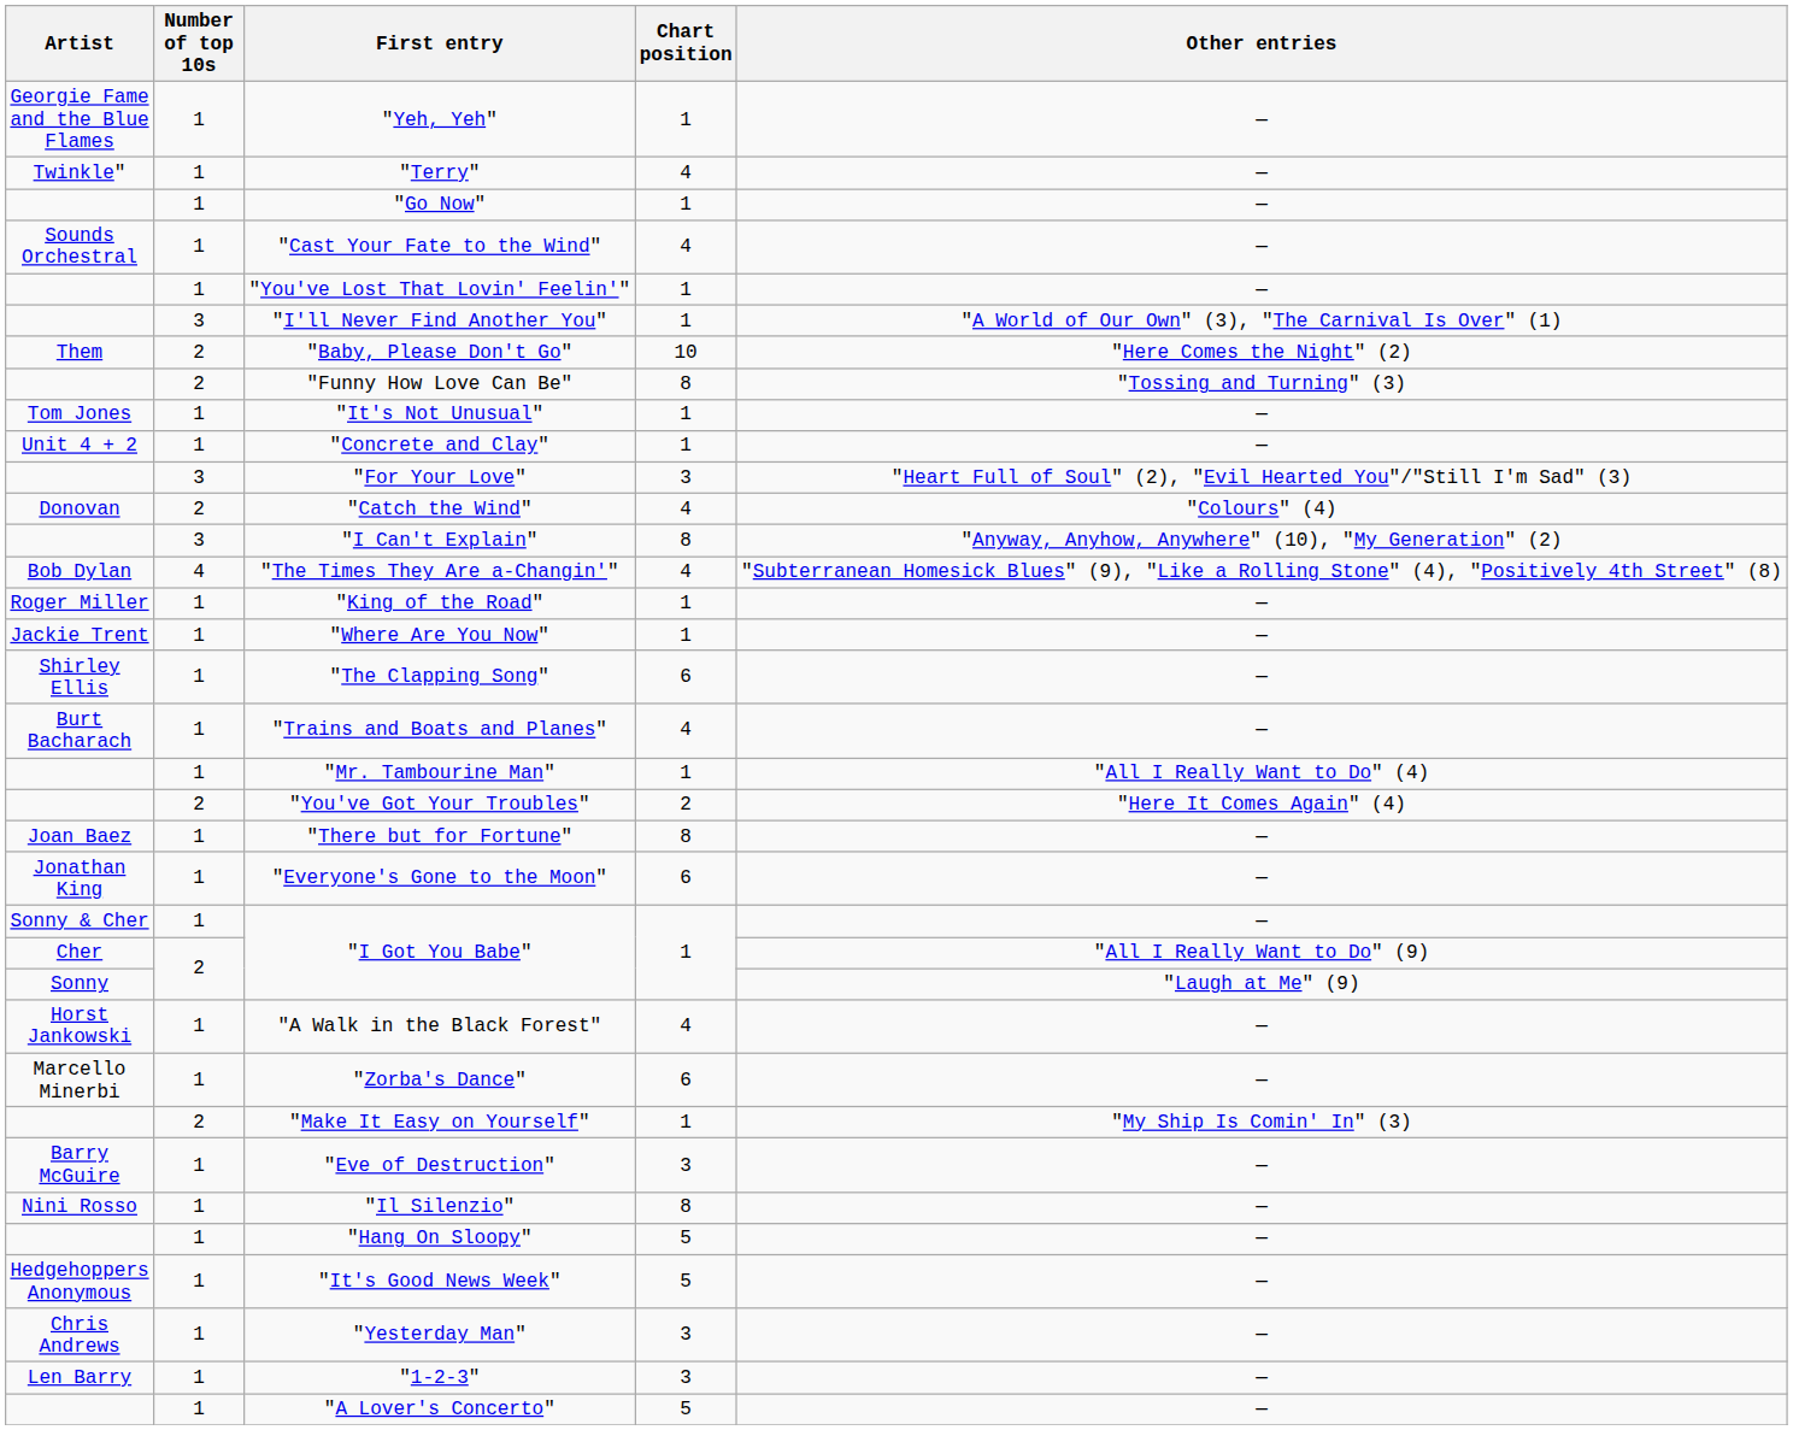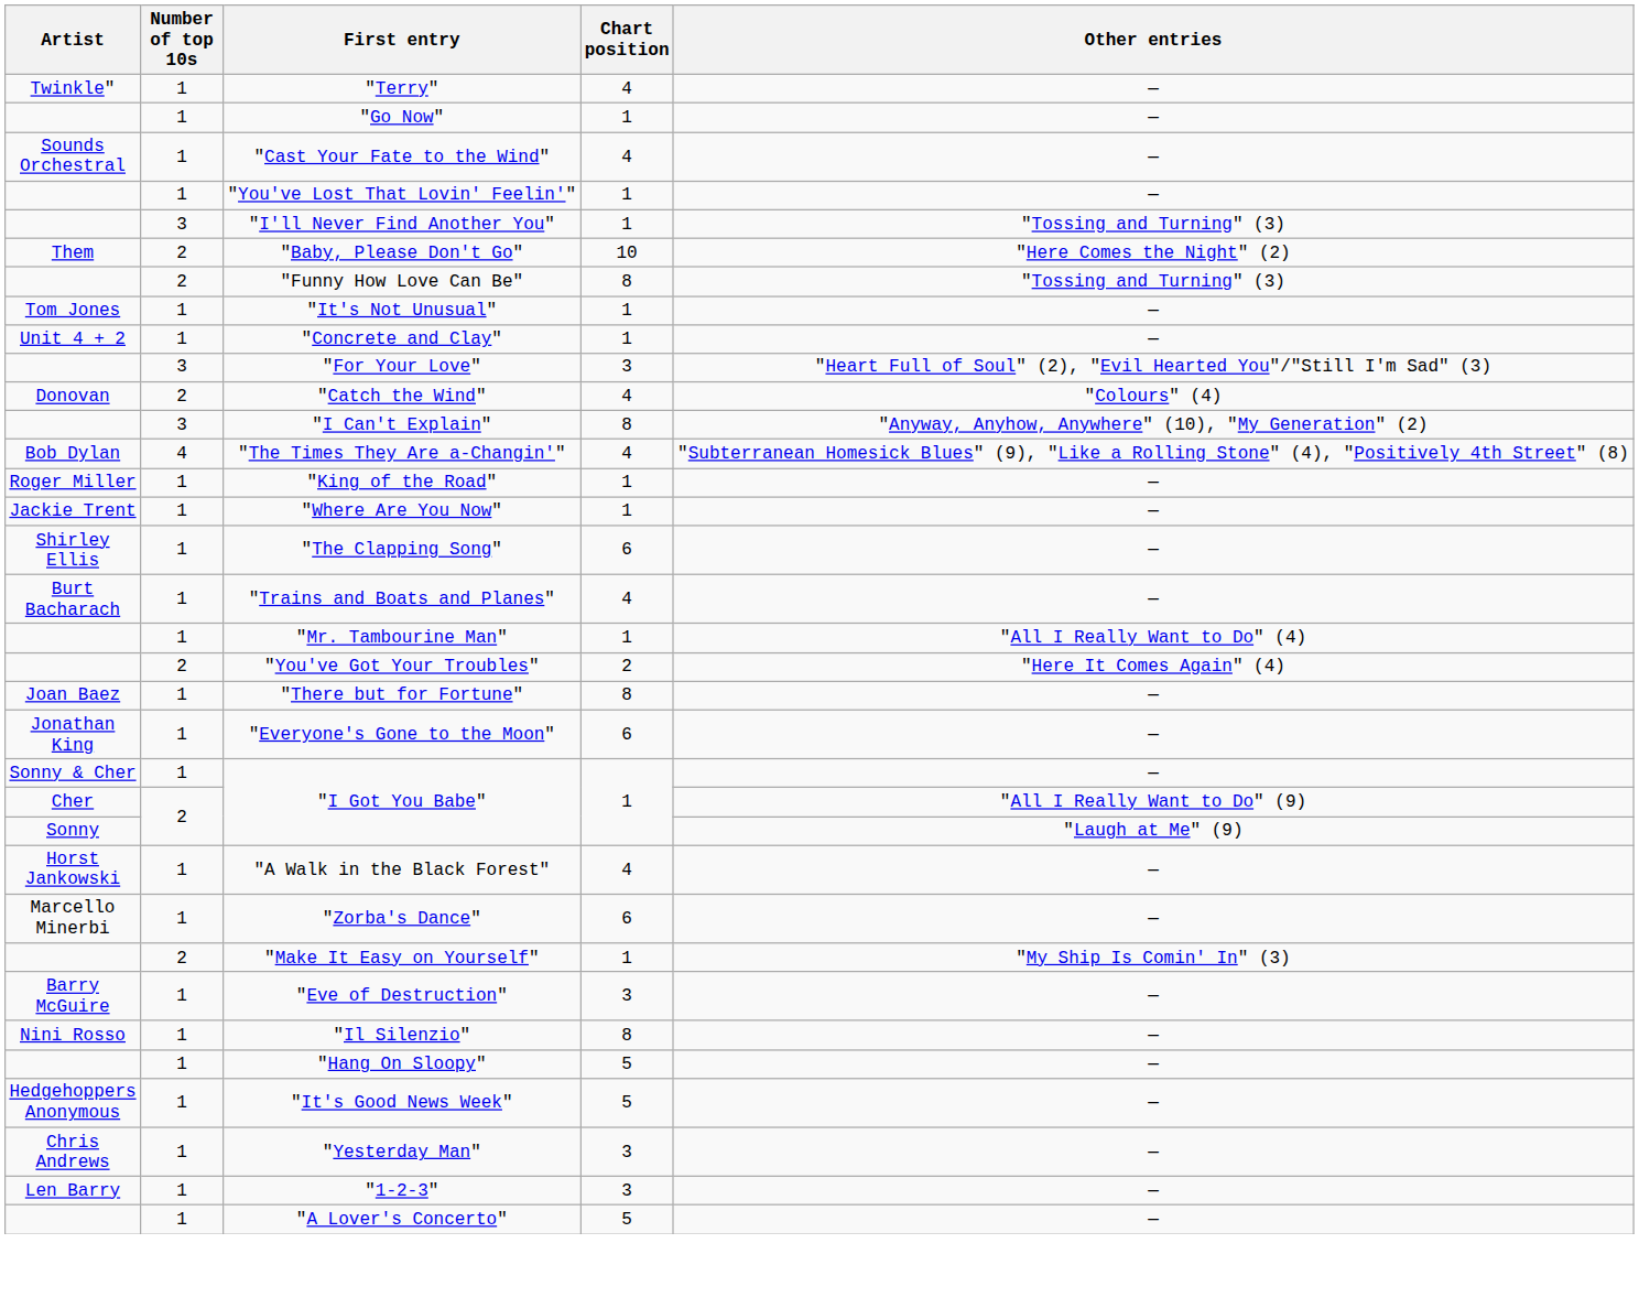 <table class="wikitable sortable mw-collapsible mw-collapsed" style="text-align:center;">
 <tr>
 <th scope="col" style="width:55px;">Artist</th>
 <th scope="col" style="width:55px;" data-sort-type="number">Number of top 10s</th>
 <th scope="col" style="text-align:center;">First entry</th>
 <th scope="col" style="width:55px;" data-sort-type="number">Chart position</th>
 <th scope="col" style="text-align:center;">Other entries</th>
-</tr>
-<tr>
-<td><a href='#'>Georgie Fame and the Blue Flames</a></td>
-<td>1</td>
-<td>"<a href='#'>Yeh, Yeh</a>"</td>
-<td>1</td>
-<td>—</td>
 </tr>
 <tr>
 <td><a href='#'>Twinkle</a>"</td>
 <td>1</td>
 <td>"<a href='#'>Terry</a>"</td>
 <td>4</td>
 <td>—</td>
 </tr>
 <tr>
 <td></td>
 <td>1</td>
 <td>"<a href='#'>Go Now</a>"</td>
 <td>1</td>
 <td>—</td>
 </tr>
 <tr>
 <td><a href='#'>Sounds Orchestral</a></td>
 <td>1</td>
 <td>"<a href='#'>Cast Your Fate to the Wind</a>"</td>
 <td>4</td>
 <td>—</td>
 </tr>
 <tr>
 <td></td>
 <td>1</td>
 <td>"<a href='#'>You've Lost That Lovin' Feelin'</a>"</td>
 <td>1</td>
 <td>—</td>
 </tr>
 <tr>
 <td></td>
 <td>3</td>
 <td>"<a href='#'>I'll Never Find Another You</a>"</td>
 <td>1</td>
-<td>"<a href='#'>A World of Our Own</a>" (3), "<a href='#'>The Carnival Is Over</a>" (1)</td>
+<td>"<a href='#'>Tossing and Turning</a>" (3)</td>
 </tr>
 <tr>
 <td><a href='#'>Them</a></td>
 <td>2</td>
 <td>"<a href='#'>Baby, Please Don't Go</a>"</td>
 <td>10</td>
 <td>"<a href='#'>Here Comes the Night</a>" (2)</td>
 </tr>
 <tr>
 <td></td>
 <td>2</td>
 <td>"Funny How Love Can Be"</td>
 <td>8</td>
 <td>"<a href='#'>Tossing and Turning</a>" (3)</td>
 </tr>
 <tr>
 <td><a href='#'>Tom Jones</a></td>
 <td>1</td>
 <td>"<a href='#'>It's Not Unusual</a>"</td>
 <td>1</td>
 <td>—</td>
 </tr>
 <tr>
 <td><a href='#'>Unit 4 + 2</a></td>
 <td>1</td>
 <td>"<a href='#'>Concrete and Clay</a>"</td>
 <td>1</td>
 <td>—</td>
 </tr>
 <tr>
 <td></td>
 <td>3</td>
 <td>"<a href='#'>For Your Love</a>"</td>
 <td>3</td>
 <td>"<a href='#'>Heart Full of Soul</a>" (2), "<a href='#'>Evil Hearted You</a>"/"Still I'm Sad" (3)</td>
 </tr>
 <tr>
 <td><a href='#'>Donovan</a></td>
 <td>2</td>
 <td>"<a href='#'>Catch the Wind</a>"</td>
 <td>4</td>
 <td>"<a href='#'>Colours</a>" (4)</td>
 </tr>
 <tr>
 <td></td>
 <td>3</td>
 <td>"<a href='#'>I Can't Explain</a>"</td>
 <td>8</td>
 <td>"<a href='#'>Anyway, Anyhow, Anywhere</a>" (10), "<a href='#'>My Generation</a>" (2)</td>
 </tr>
 <tr>
 <td><a href='#'>Bob Dylan</a></td>
 <td>4</td>
 <td>"<a href='#'>The Times They Are a-Changin'</a>"</td>
 <td>4</td>
 <td>"<a href='#'>Subterranean Homesick Blues</a>" (9), "<a href='#'>Like a Rolling Stone</a>" (4), "<a href='#'>Positively 4th Street</a>" (8)</td>
 </tr>
 <tr>
 <td><a href='#'>Roger Miller</a></td>
 <td>1</td>
 <td>"<a href='#'>King of the Road</a>"</td>
 <td>1</td>
 <td>—</td>
 </tr>
 <tr>
 <td><a href='#'>Jackie Trent</a></td>
 <td>1</td>
 <td>"<a href='#'>Where Are You Now</a>"</td>
 <td>1</td>
 <td>—</td>
 </tr>
 <tr>
 <td><a href='#'>Shirley Ellis</a></td>
 <td>1</td>
 <td>"<a href='#'>The Clapping Song</a>"</td>
 <td>6</td>
 <td>—</td>
 </tr>
 <tr>
 <td><a href='#'>Burt Bacharach</a></td>
 <td>1</td>
 <td>"<a href='#'>Trains and Boats and Planes</a>"</td>
 <td>4</td>
 <td>—</td>
 </tr>
 <tr>
 <td></td>
 <td>1</td>
 <td>"<a href='#'>Mr. Tambourine Man</a>"</td>
 <td>1</td>
 <td>"<a href='#'>All I Really Want to Do</a>" (4)</td>
 </tr>
 <tr>
 <td></td>
 <td>2</td>
 <td>"<a href='#'>You've Got Your Troubles</a>"</td>
 <td>2</td>
 <td>"<a href='#'>Here It Comes Again</a>" (4)</td>
 </tr>
 <tr>
 <td><a href='#'>Joan Baez</a></td>
 <td>1</td>
 <td>"<a href='#'>There but for Fortune</a>"</td>
 <td>8</td>
 <td>—</td>
 </tr>
 <tr>
 <td><a href='#'>Jonathan King</a></td>
 <td>1</td>
 <td>"<a href='#'>Everyone's Gone to the Moon</a>"</td>
 <td>6</td>
 <td>—</td>
 </tr>
 <tr>
 <td><a href='#'>Sonny & Cher</a></td>
 <td>1</td>
 <td rowspan="3">"<a href='#'>I Got You Babe</a>"</td>
 <td rowspan="3">1</td>
 <td>—</td>
 </tr>
 <tr>
 <td><a href='#'>Cher</a></td>
 <td rowspan="2">2</td>
 <td>"<a href='#'>All I Really Want to Do</a>" (9)</td>
 </tr>
 <tr>
 <td><a href='#'>Sonny</a></td>
 <td>"<a href='#'>Laugh at Me</a>" (9)</td>
 </tr>
 <tr>
 <td><a href='#'>Horst Jankowski</a></td>
 <td>1</td>
 <td>"A Walk in the Black Forest"</td>
 <td>4</td>
 <td>—</td>
 </tr>
 <tr>
 <td>Marcello Minerbi</td>
 <td>1</td>
 <td>"<a href='#'>Zorba's Dance</a>"</td>
 <td>6</td>
 <td>—</td>
 </tr>
 <tr>
 <td></td>
 <td>2</td>
 <td>"<a href='#'>Make It Easy on Yourself</a>"</td>
 <td>1</td>
 <td>"<a href='#'>My Ship Is Comin' In</a>" (3) </td>
 </tr>
 <tr>
 <td><a href='#'>Barry McGuire</a></td>
 <td>1</td>
 <td>"<a href='#'>Eve of Destruction</a>"</td>
 <td>3</td>
 <td>—</td>
 </tr>
 <tr>
 <td><a href='#'>Nini Rosso</a></td>
 <td>1</td>
 <td>"<a href='#'>Il Silenzio</a>"</td>
 <td>8</td>
 <td>—</td>
 </tr>
 <tr>
 <td></td>
 <td>1</td>
 <td>"<a href='#'>Hang On Sloopy</a>"</td>
 <td>5</td>
 <td>—</td>
 </tr>
 <tr>
 <td><a href='#'>Hedgehoppers Anonymous</a></td>
 <td>1</td>
 <td>"<a href='#'>It's Good News Week</a>"</td>
 <td>5</td>
 <td>—</td>
 </tr>
 <tr>
 <td><a href='#'>Chris Andrews</a></td>
 <td>1</td>
 <td>"<a href='#'>Yesterday Man</a>"</td>
 <td>3</td>
 <td>—</td>
 </tr>
 <tr>
 <td><a href='#'>Len Barry</a></td>
 <td>1</td>
 <td>"<a href='#'>1-2-3</a>"</td>
 <td>3</td>
 <td>—</td>
 </tr>
 <tr>
 <td></td>
 <td>1</td>
 <td>"<a href='#'>A Lover's Concerto</a>"</td>
 <td>5</td>
 <td>—</td>
 </tr>
 </table>
